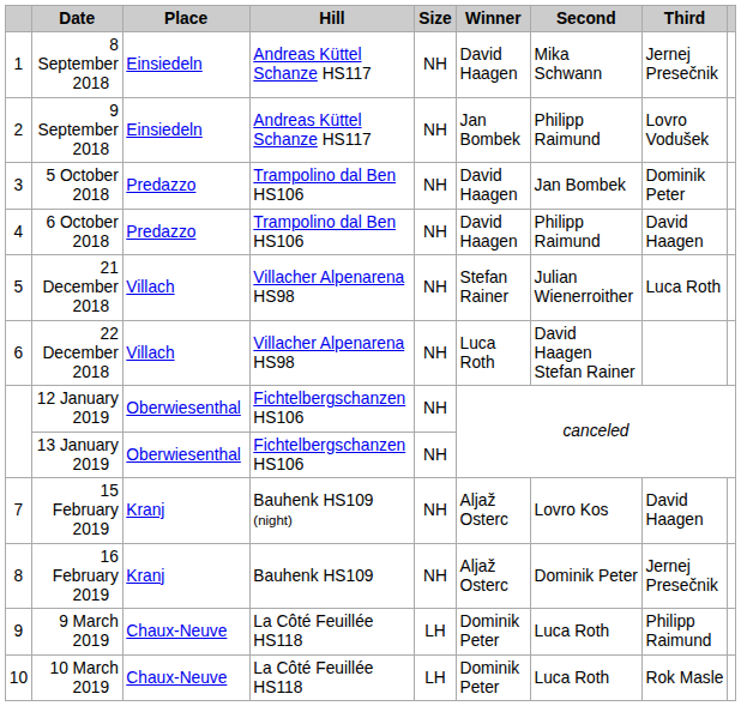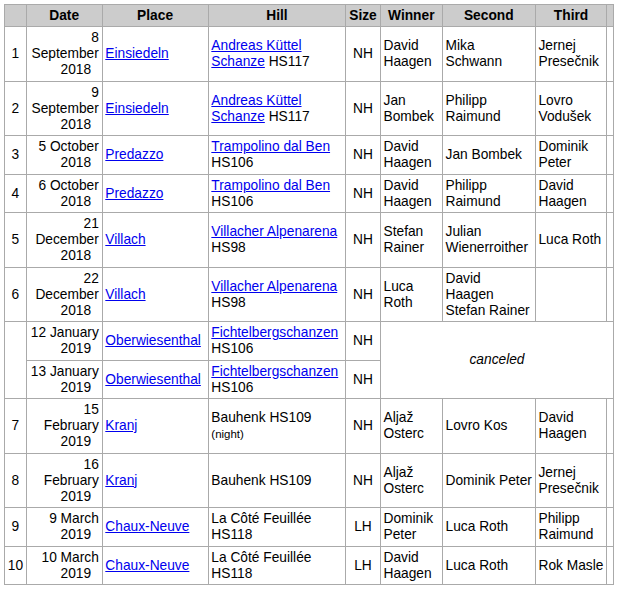 <table class="wikitable plainrowheaders" style="background:#fff; font-size:86%; line-height:16px; border:grey solid 1px; border-collapse:collapse;">
 <tr style="background:#ccc; text-align:center;">
 <th scope="col" style="background:#ccc; width=30 px;"></th>
 <th scope="col" style="background:#ccc; width:120px;">Date</th>
 <th scope="col" style="background:#ccc; width:200px;">Place</th>
 <th scope="col" style="background:#ccc; width:240px;">Hill</th>
 <th scope="col" style="background:#ccc; width:40px;">Size</th>
 <th scope="col" style="background:#ccc; width:185px;">Winner</th>
 <th scope="col" style="background:#ccc; width:185px;">Second</th>
 <th scope="col" style="background:#ccc; width:185px;">Third</th>
 <th scope="col" style="background:#ccc; width:10px;"></th>
 </tr>
 <tr>
 <td align=center>1</td>
 <td align=right>8 September 2018  </td>
 <td> <a href='#'>Einsiedeln</a></td>
 <td><a href='#'>Andreas Küttel Schanze</a> HS117</td>
 <td align=center>NH</td>
 <td> David Haagen</td>
 <td> Mika Schwann</td>
 <td> Jernej Presečnik</td>
 <td></td>
 </tr>
 <tr>
 <td align=center>2</td>
 <td align=right>9 September 2018  </td>
 <td> <a href='#'>Einsiedeln</a></td>
 <td><a href='#'>Andreas Küttel Schanze</a> HS117</td>
 <td align=center>NH</td>
 <td> Jan Bombek</td>
 <td> Philipp Raimund</td>
 <td> Lovro Vodušek</td>
 <td></td>
 </tr>
 <tr>
 <td align=center>3</td>
 <td align=right>5 October 2018  </td>
 <td> <a href='#'>Predazzo</a></td>
 <td><a href='#'>Trampolino dal Ben</a> HS106</td>
 <td align=center>NH</td>
 <td> David Haagen</td>
 <td> Jan Bombek</td>
 <td> Dominik Peter</td>
 <td></td>
 </tr>
 <tr>
 <td align=center>4</td>
 <td align=right>6 October 2018  </td>
 <td> <a href='#'>Predazzo</a></td>
 <td><a href='#'>Trampolino dal Ben</a> HS106</td>
 <td align=center>NH</td>
 <td> David Haagen</td>
 <td> Philipp Raimund</td>
 <td> David Haagen</td>
 <td></td>
 </tr>
 <tr>
 <td align=center>5</td>
 <td align=right>21 December 2018  </td>
 <td> <a href='#'>Villach</a></td>
 <td><a href='#'>Villacher Alpenarena</a> HS98</td>
 <td align=center>NH</td>
 <td> Stefan Rainer</td>
 <td> Julian Wienerroither</td>
 <td> Luca Roth</td>
 <td></td>
 </tr>
 <tr>
 <td align=center>6</td>
 <td align=right>22 December 2018  </td>
 <td> <a href='#'>Villach</a></td>
 <td><a href='#'>Villacher Alpenarena</a> HS98</td>
 <td align=center>NH</td>
 <td> Luca Roth</td>
 <td> David Haagen<br> Stefan Rainer</td>
 <td></td>
 <td></td>
 </tr>
 <tr>
 <td rowspan=2></td>
 <td align=right>12 January 2019  </td>
 <td> <a href='#'>Oberwiesenthal</a></td>
 <td><a href='#'>Fichtelbergschanzen</a> HS106</td>
 <td align=center>NH</td>
 <td align=center rowspan=2 colspan=4><em>canceled</em></td>
 </tr>
 <tr>
 <td align=right>13 January 2019  </td>
 <td> <a href='#'>Oberwiesenthal</a></td>
 <td><a href='#'>Fichtelbergschanzen</a> HS106</td>
 <td align=center>NH</td>
 </tr>
 <tr>
 <td align=center>7</td>
 <td align=right>15 February 2019  </td>
 <td> <a href='#'>Kranj</a></td>
 <td>Bauhenk HS109 <small>(night)</small></td>
 <td align=center>NH</td>
 <td> Aljaž Osterc</td>
 <td> Lovro Kos</td>
 <td> David Haagen</td>
 <td></td>
 </tr>
 <tr>
 <td align=center>8</td>
 <td align=right>16 February 2019  </td>
 <td> <a href='#'>Kranj</a></td>
 <td>Bauhenk HS109</td>
 <td align=center>NH</td>
 <td> Aljaž Osterc</td>
 <td> Dominik Peter</td>
 <td> Jernej Presečnik</td>
 <td></td>
 </tr>
 <tr>
 <td align=center>9</td>
 <td align=right>9 March 2019  </td>
 <td> <a href='#'>Chaux-Neuve</a></td>
 <td>La Côté Feuillée HS118</td>
 <td align=center>LH</td>
 <td> Dominik Peter</td>
 <td> Luca Roth</td>
 <td> Philipp Raimund</td>
 <td></td>
 </tr>
 <tr>
 <td align=center>10</td>
 <td align=right>10 March 2019  </td>
 <td> <a href='#'>Chaux-Neuve</a></td>
 <td>La Côté Feuillée HS118</td>
 <td align=center>LH</td>
-<td> Dominik Peter</td>
+<td> David Haagen</td>
 <td> Luca Roth</td>
 <td> Rok Masle</td>
 <td></td>
 </tr>
 </table>
